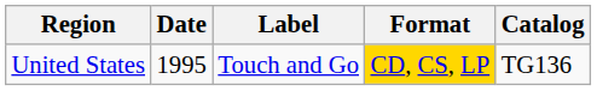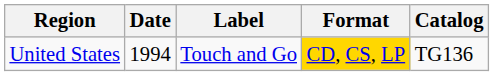 <table class="wikitable">
 <tr>
 <th>Region</th>
 <th>Date</th>
 <th>Label</th>
 <th>Format</th>
 <th>Catalog</th>
 </tr>
 <tr>
 <td><a href='#'>United States</a></td>
-<td>1995</td>
+<td>1994</td>
 <td><a href='#'>Touch and Go</a></td>
 <td style="background: gold;"><a href='#'>CD</a>, <a href='#'>CS</a>, <a href='#'>LP</a></td>
 <td>TG136</td>
 </tr>
 </table>
